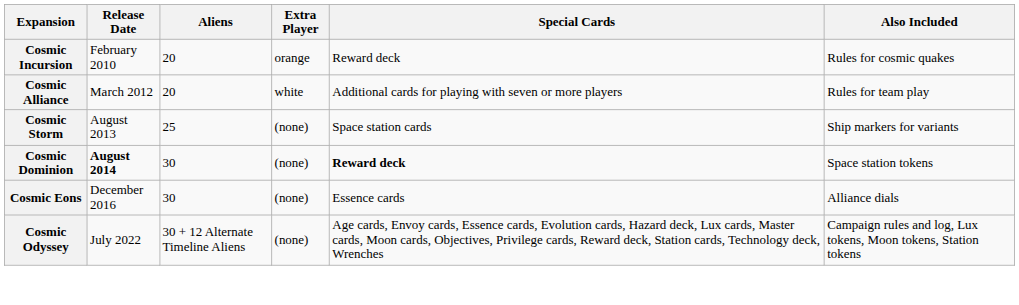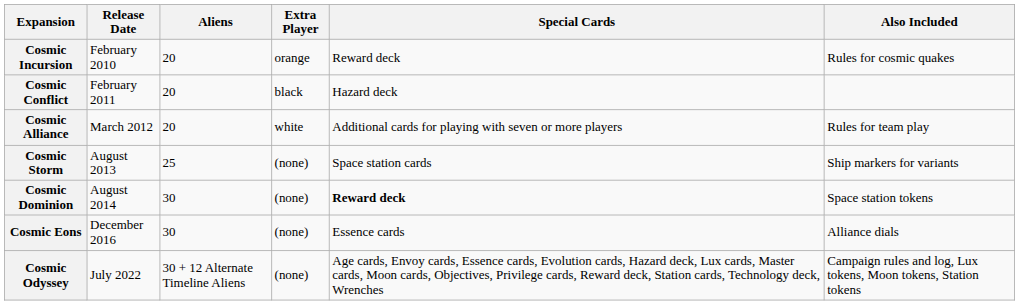 <table class="wikitable">
 <tr>
 <th>Expansion</th>
 <th>Release Date</th>
 <th>Aliens</th>
 <th>Extra Player</th>
 <th>Special Cards</th>
 <th>Also Included</th>
 </tr>
 <tr>
 <th>Cosmic Incursion</th>
 <td>February 2010</td>
 <td>20</td>
 <td>orange</td>
 <td>Reward deck</td>
 <td>Rules for cosmic quakes</td>
+</tr>
+<tr>
+<th>Cosmic Conflict</th>
+<td>February 2011</td>
+<td>20</td>
+<td>black</td>
+<td>Hazard deck</td>
+<td></td>
 </tr>
 <tr>
 <th>Cosmic Alliance</th>
 <td>March 2012</td>
 <td>20</td>
 <td>white</td>
 <td>Additional cards for playing with seven or more players</td>
 <td>Rules for team play</td>
 </tr>
 <tr>
 <th>Cosmic Storm</th>
 <td>August 2013</td>
 <td>25</td>
 <td>(none)</td>
 <td>Space station cards</td>
 <td>Ship markers for variants</td>
 </tr>
 <tr>
 <th>Cosmic Dominion</th>
-<td><strong>August 2014</strong></td>
+<td>August 2014</td>
 <td>30</td>
 <td>(none)</td>
 <td><strong>Reward deck</strong></td>
 <td>Space station tokens</td>
 </tr>
 <tr>
 <th>Cosmic Eons</th>
 <td>December 2016</td>
 <td>30</td>
 <td>(none)</td>
 <td>Essence cards</td>
 <td>Alliance dials</td>
 </tr>
 <tr>
 <th>Cosmic Odyssey</th>
 <td>July 2022</td>
 <td>30 + 12 Alternate Timeline Aliens</td>
 <td>(none)</td>
 <td>Age cards, Envoy cards, Essence cards, Evolution cards, Hazard deck, Lux cards, Master cards, Moon cards, Objectives, Privilege cards, Reward deck, Station cards, Technology deck, Wrenches</td>
 <td>Campaign rules and log, Lux tokens, Moon tokens, Station tokens</td>
 </tr>
 </table>
